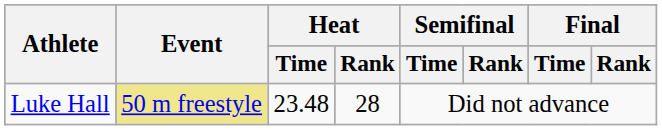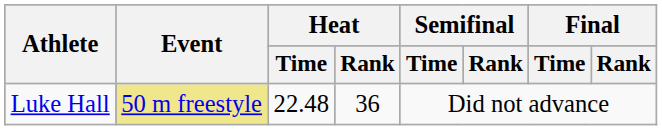 <table class=wikitable style="font-size:90%">
 <tr>
 <th rowspan="2">Athlete</th>
 <th rowspan="2">Event</th>
 <th colspan="2">Heat</th>
 <th colspan="2">Semifinal</th>
 <th colspan="2">Final</th>
 </tr>
 <tr style="font-size:95%">
 <th>Time</th>
 <th>Rank</th>
 <th>Time</th>
 <th>Rank</th>
 <th>Time</th>
 <th>Rank</th>
 </tr>
 <tr align=center>
 <td align=left><a href='#'>Luke Hall</a></td>
 <td align=left style="background: khaki;"><a href='#'>50 m freestyle</a></td>
-<td>23.48</td>
-<td>28</td>
+<td>22.48</td>
+<td>36</td>
 <td colspan=4>Did not advance</td>
 </tr>
 </table>
